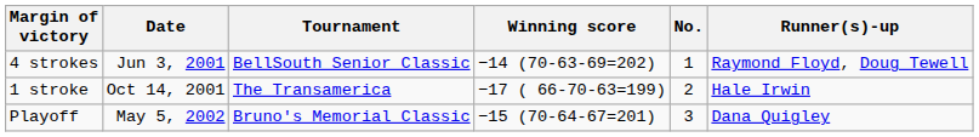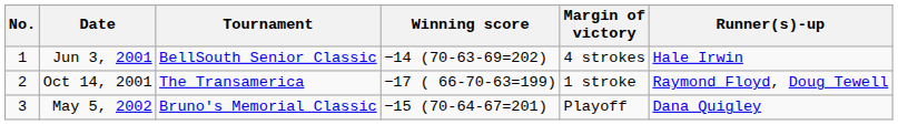 <table class="wikitable" style="font-size:95%;">
 <tr>
-<th>Margin of<br>victory</th>
+<th>No.</th>
 <th>Date</th>
 <th>Tournament</th>
 <th>Winning score</th>
-<th>No.</th>
+<th>Margin of<br>victory</th>
 <th>Runner(s)-up</th>
 </tr>
 <tr>
-<td>4 strokes</td>
+<td align=center>1</td>
 <td align=right>Jun 3, <a href='#'>2001</a></td>
 <td><a href='#'>BellSouth Senior Classic</a></td>
 <td>−14 (70-63-69=202)</td>
-<td align=center>1</td>
+<td>4 strokes</td>
+<td> <a href='#'>Hale Irwin</a></td>
+</tr>
+<tr>
+<td align=center>2</td>
+<td align=right>Oct 14, 2001</td>
+<td><a href='#'>The Transamerica</a></td>
+<td>−17 ( 	66-70-63=199)</td>
+<td>1 stroke</td>
 <td> <a href='#'>Raymond Floyd</a>,  <a href='#'>Doug Tewell</a></td>
 </tr>
 <tr>
-<td>1 stroke</td>
-<td align=right>Oct 14, 2001</td>
-<td><a href='#'>The Transamerica</a></td>
-<td>−17 ( 	66-70-63=199)</td>
-<td align=center>2</td>
-<td> <a href='#'>Hale Irwin</a></td>
-</tr>
-<tr>
-<td>Playoff</td>
+<td align=center>3</td>
 <td align=right>May 5, <a href='#'>2002</a></td>
 <td><a href='#'>Bruno's Memorial Classic</a></td>
 <td>−15 (70-64-67=201)</td>
-<td align=center>3</td>
+<td>Playoff</td>
 <td> <a href='#'>Dana Quigley</a></td>
 </tr>
 </table>
